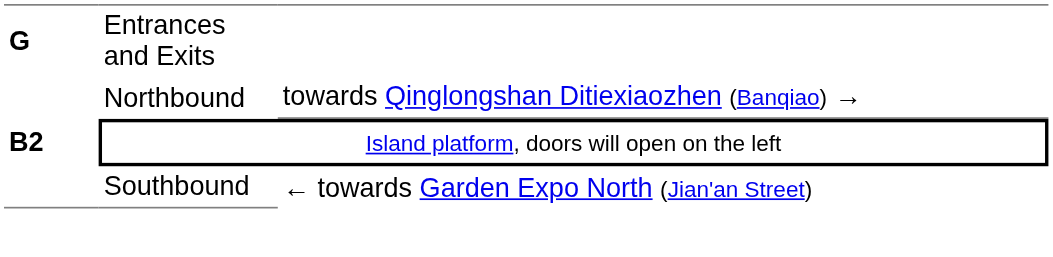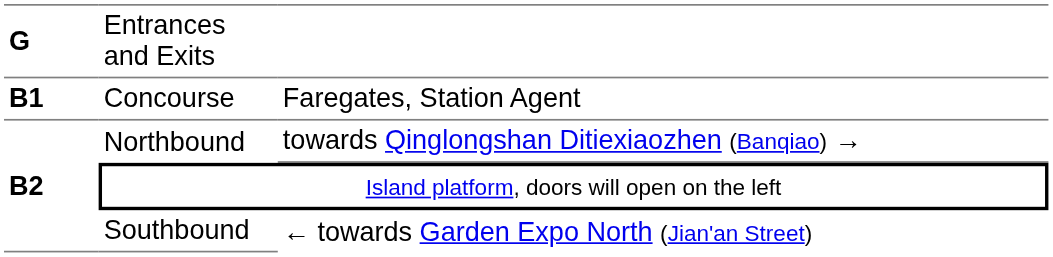 <table table border=0 cellspacing=0 cellpadding=3>
 <tr>
 <td style="border-top:solid 1px gray;border-bottom:solid 0px gray;" width=50><strong>G</strong></td>
 <td style="border-top:solid 1px gray;border-bottom:solid 0px gray;" width=100>Entrances and Exits</td>
 <td style="border-top:solid 1px gray;border-bottom:solid 0px gray;" width=450></td>
+</tr>
+<tr>
+<td style="border-top:solid 1px gray;border-bottom:solid 1px gray;" width=50><strong>B1</strong></td>
+<td style="border-top:solid 1px gray;border-bottom:solid 1px gray;" width=100>Concourse</td>
+<td style="border-top:solid 1px gray;border-bottom:solid 1px gray;" width=450>Faregates, Station Agent</td>
 </tr>
 <tr>
 <td style="border-bottom:solid 1px gray;" rowspan=3><strong>B2</strong></td>
 <td>Northbound</td>
 <td style="border-bottom:solid 1px gray;"> towards <a href='#'>Qinglongshan Ditiexiaozhen</a> <small>(<a href='#'>Banqiao</a>)</small> →</td>
 </tr>
 <tr>
 <td style="border-right:solid 2px black;border-left:solid 2px black;border-top:solid 2px black;border-bottom:solid 2px black;text-align:center;" colspan=2><small><a href='#'>Island platform</a>, doors will open on the left</small></td>
 </tr>
 <tr>
 <td style="border-bottom:solid 1px gray;">Southbound</td>
 <td>←  towards <a href='#'>Garden Expo North</a> <small>(<a href='#'>Jian'an Street</a>)</small></td>
 </tr>
 </table>
